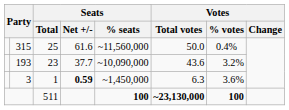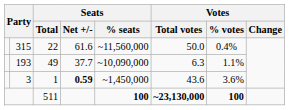 <table class="wikitable sortable" style="text-align:right; font-size:95%;">
 <tr>
 <th colspan="2" rowspan="2">Party</th>
 <th colspan="3">Seats</th>
 <th colspan="3">Votes</th>
 </tr>
 <tr>
 <th>Total</th>
 <th>Net +/-</th>
 <th>% seats</th>
 <th>Total votes</th>
 <th>% votes</th>
 <th>Change</th>
 </tr>
 <tr>
 <td></td>
 <td align="right">315</td>
-<td align="right">25</td>
+<td align="right">22</td>
 <td align="right">61.6</td>
 <td align="right">~11,560,000</td>
 <td align="right">50.0</td>
 <td style="text-align:center"> 0.4%</td>
 </tr>
 <tr>
 <td></td>
 <td align="right">193</td>
-<td align="right">23</td>
+<td align="right">49</td>
 <td align="right">37.7</td>
 <td align="right">~10,090,000</td>
-<td align="right">43.6</td>
-<td> 3.2%</td>
+<td align="right">6.3</td>
+<td> 1.1%</td>
 </tr>
 <tr>
 <td></td>
 <td align="right">3</td>
 <td align="right">1</td>
 <td align="right"><strong>0.59</strong></td>
 <td align="right">~1,450,000</td>
-<td align="right">6.3</td>
+<td align="right">43.6</td>
 <td> 3.6%</td>
 </tr>
 <tr>
 <td colspan="2" style="text-align:right"></td>
 <td align="right">511</td>
 <td></td>
 <td align="right"><strong>100</strong></td>
 <td align="right"><strong>~23,130,000</strong></td>
 <td align="right"><strong>100</strong></td>
 <td></td>
 </tr>
 </table>
